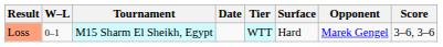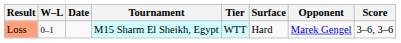 <table class="wikitable">
 <tr>
 <th>Result</th>
 <th class="unsortable">W–L</th>
+<th>Date</th>
 <th>Tournament</th>
-<th>Date</th>
 <th>Tier</th>
 <th>Surface</th>
 <th>Opponent</th>
 <th class="unsortable">Score</th>
 </tr>
 <tr>
 <td bgcolor=ffa07a>Loss</td>
 <td><small>0–1</small></td>
+<td></td>
 <td style="background:#cffcff;">M15 Sharm El Sheikh, Egypt</td>
-<td></td>
 <td style="background:#cffcff;">WTT</td>
 <td>Hard</td>
 <td> <a href='#'>Marek Gengel</a></td>
 <td>3–6, 3–6</td>
 </tr>
 </table>
